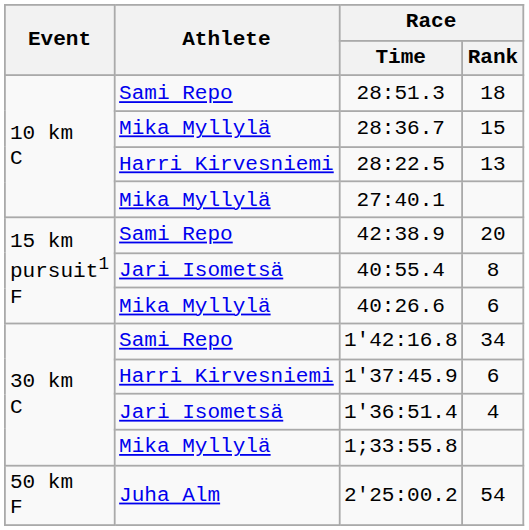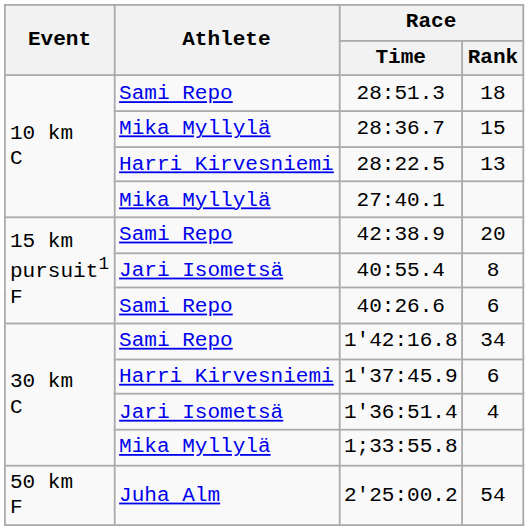 <table class="wikitable" style="font-size:90%">
 <tr>
 <th rowspan=2>Event</th>
 <th rowspan=2>Athlete</th>
 <th colspan=2>Race</th>
 </tr>
 <tr>
 <th>Time</th>
 <th>Rank</th>
 </tr>
 <tr>
 <td rowspan=4>10 km <br> C</td>
 <td><a href='#'>Sami Repo</a></td>
 <td align=center>28:51.3</td>
 <td align=center>18</td>
 </tr>
 <tr>
 <td><a href='#'>Mika Myllylä</a></td>
 <td align=center>28:36.7</td>
 <td align=center>15</td>
 </tr>
 <tr>
 <td><a href='#'>Harri Kirvesniemi</a></td>
 <td align=center>28:22.5</td>
 <td align=center>13</td>
 </tr>
 <tr>
 <td><a href='#'>Mika Myllylä</a></td>
 <td align=center>27:40.1</td>
 <td align=center></td>
 </tr>
 <tr>
 <td rowspan=3>15 km <br> pursuit<sup>1</sup> <br> F</td>
 <td><a href='#'>Sami Repo</a></td>
 <td align=center>42:38.9</td>
 <td align=center>20</td>
 </tr>
 <tr>
 <td><a href='#'>Jari Isometsä</a></td>
 <td align=center>40:55.4</td>
 <td align=center>8</td>
 </tr>
 <tr>
-<td><a href='#'>Mika Myllylä</a></td>
+<td><a href='#'>Sami Repo</a></td>
 <td align=center>40:26.6</td>
 <td align=center>6</td>
 </tr>
 <tr>
 <td rowspan=4>30 km <br> C</td>
 <td><a href='#'>Sami Repo</a></td>
 <td align=center>1'42:16.8</td>
 <td align=center>34</td>
 </tr>
 <tr>
 <td><a href='#'>Harri Kirvesniemi</a></td>
 <td align=center>1'37:45.9</td>
 <td align=center>6</td>
 </tr>
 <tr>
 <td><a href='#'>Jari Isometsä</a></td>
 <td align=center>1'36:51.4</td>
 <td align=center>4</td>
 </tr>
 <tr>
 <td><a href='#'>Mika Myllylä</a></td>
 <td align=center>1;33:55.8</td>
 <td align=center></td>
 </tr>
 <tr>
 <td>50 km <br> F</td>
 <td><a href='#'>Juha Alm</a></td>
 <td align=center>2'25:00.2</td>
 <td align=center>54</td>
 </tr>
 </table>
